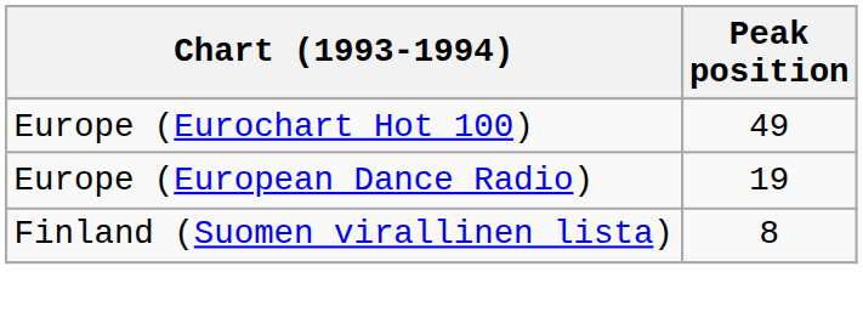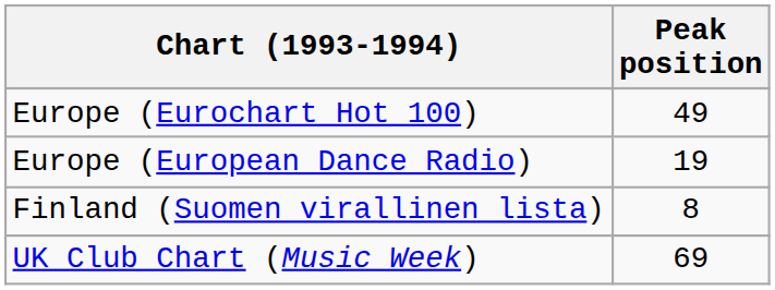 <table class="wikitable sortable">
 <tr>
 <th>Chart (1993-1994)</th>
 <th>Peak<br>position</th>
 </tr>
 <tr>
 </tr>
 <tr>
 <td>Europe (<a href='#'>Eurochart Hot 100</a>)</td>
 <td align="center">49</td>
 </tr>
 <tr>
 <td>Europe (<a href='#'>European Dance Radio</a>)</td>
 <td align="center">19</td>
 </tr>
 <tr>
 <td>Finland (<a href='#'>Suomen virallinen lista</a>)</td>
 <td align="center">8</td>
 </tr>
 <tr>
 </tr>
 <tr>
 </tr>
 <tr>
 </tr>
+<tr>
+<td><a href='#'>UK Club Chart</a> (<em><a href='#'>Music Week</a></em>)</td>
+<td align="center">69</td>
+</tr>
 </table>
